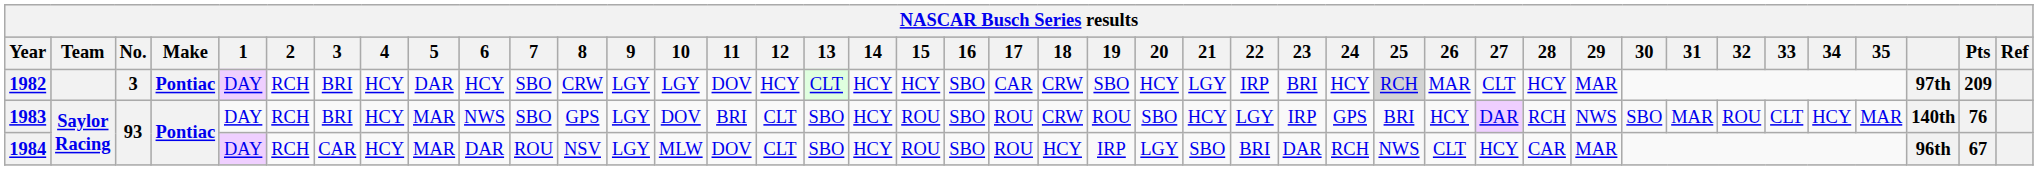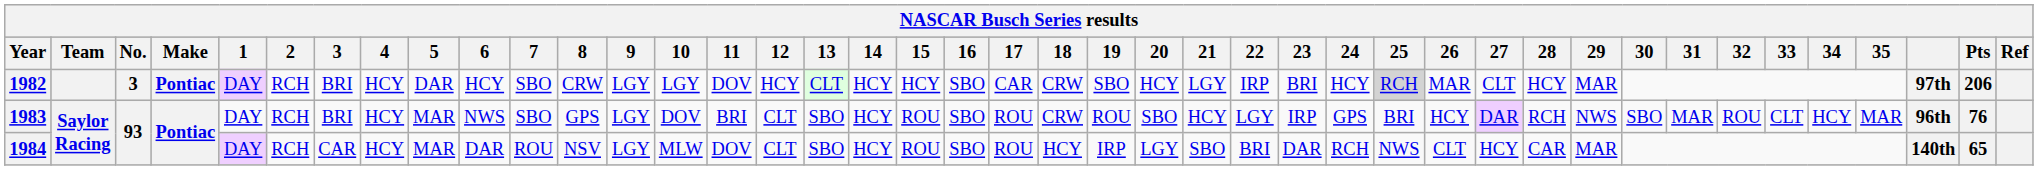 <table class="wikitable" style="text-align:center; font-size:75%">
 <tr>
 <th colspan=42><a href='#'>NASCAR Busch Series</a> results</th>
 </tr>
 <tr>
 <th>Year</th>
 <th>Team</th>
 <th>No.</th>
 <th>Make</th>
 <th>1</th>
 <th>2</th>
 <th>3</th>
 <th>4</th>
 <th>5</th>
 <th>6</th>
 <th>7</th>
 <th>8</th>
 <th>9</th>
 <th>10</th>
 <th>11</th>
 <th>12</th>
 <th>13</th>
 <th>14</th>
 <th>15</th>
 <th>16</th>
 <th>17</th>
 <th>18</th>
 <th>19</th>
 <th>20</th>
 <th>21</th>
 <th>22</th>
 <th>23</th>
 <th>24</th>
 <th>25</th>
 <th>26</th>
 <th>27</th>
 <th>28</th>
 <th>29</th>
 <th>30</th>
 <th>31</th>
 <th>32</th>
 <th>33</th>
 <th>34</th>
 <th>35</th>
 <th></th>
 <th>Pts</th>
 <th>Ref</th>
 </tr>
 <tr>
 <th><a href='#'>1982</a></th>
 <th></th>
 <th>3</th>
 <th><a href='#'>Pontiac</a></th>
 <td style="background:#EFCFFF;"><a href='#'>DAY</a><br></td>
 <td><a href='#'>RCH</a></td>
 <td><a href='#'>BRI</a></td>
 <td><a href='#'>HCY</a></td>
 <td><a href='#'>DAR</a></td>
 <td><a href='#'>HCY</a></td>
 <td><a href='#'>SBO</a></td>
 <td><a href='#'>CRW</a></td>
 <td><a href='#'>LGY</a></td>
 <td><a href='#'>LGY</a></td>
 <td><a href='#'>DOV</a></td>
 <td><a href='#'>HCY</a></td>
 <td style="background:#DFFFDF;"><a href='#'>CLT</a><br></td>
 <td><a href='#'>HCY</a></td>
 <td><a href='#'>HCY</a></td>
 <td><a href='#'>SBO</a></td>
 <td><a href='#'>CAR</a></td>
 <td><a href='#'>CRW</a></td>
 <td><a href='#'>SBO</a></td>
 <td><a href='#'>HCY</a></td>
 <td><a href='#'>LGY</a></td>
 <td><a href='#'>IRP</a></td>
 <td><a href='#'>BRI</a></td>
 <td><a href='#'>HCY</a></td>
 <td style="background: lightgrey;"><a href='#'>RCH</a></td>
 <td><a href='#'>MAR</a></td>
 <td><a href='#'>CLT</a></td>
 <td><a href='#'>HCY</a></td>
 <td><a href='#'>MAR</a></td>
 <td colspan=6></td>
 <th>97th</th>
-<th>209</th>
+<th>206</th>
 <th></th>
 </tr>
 <tr>
 <th><a href='#'>1983</a></th>
 <th rowspan=2><a href='#'>Saylor Racing</a></th>
 <th rowspan=2>93</th>
 <th rowspan=2><a href='#'>Pontiac</a></th>
 <td><a href='#'>DAY</a></td>
 <td><a href='#'>RCH</a></td>
 <td><a href='#'>BRI</a></td>
 <td><a href='#'>HCY</a></td>
 <td><a href='#'>MAR</a></td>
 <td><a href='#'>NWS</a></td>
 <td><a href='#'>SBO</a></td>
 <td><a href='#'>GPS</a></td>
 <td><a href='#'>LGY</a></td>
 <td><a href='#'>DOV</a></td>
 <td><a href='#'>BRI</a></td>
 <td><a href='#'>CLT</a></td>
 <td><a href='#'>SBO</a></td>
 <td><a href='#'>HCY</a></td>
 <td><a href='#'>ROU</a></td>
 <td><a href='#'>SBO</a></td>
 <td><a href='#'>ROU</a></td>
 <td><a href='#'>CRW</a></td>
 <td><a href='#'>ROU</a></td>
 <td><a href='#'>SBO</a></td>
 <td><a href='#'>HCY</a></td>
 <td><a href='#'>LGY</a></td>
 <td><a href='#'>IRP</a></td>
 <td><a href='#'>GPS</a></td>
 <td><a href='#'>BRI</a></td>
 <td><a href='#'>HCY</a></td>
 <td style="background:#EFCFFF;"><a href='#'>DAR</a><br></td>
 <td><a href='#'>RCH</a></td>
 <td><a href='#'>NWS</a></td>
 <td><a href='#'>SBO</a></td>
 <td><a href='#'>MAR</a></td>
 <td><a href='#'>ROU</a></td>
 <td><a href='#'>CLT</a></td>
 <td><a href='#'>HCY</a></td>
 <td><a href='#'>MAR</a></td>
-<th>140th</th>
+<th>96th</th>
 <th>76</th>
 <th></th>
 </tr>
 <tr>
 <th><a href='#'>1984</a></th>
 <td style="background:#EFCFFF;"><a href='#'>DAY</a><br></td>
 <td><a href='#'>RCH</a></td>
 <td><a href='#'>CAR</a></td>
 <td><a href='#'>HCY</a></td>
 <td><a href='#'>MAR</a></td>
 <td><a href='#'>DAR</a></td>
 <td><a href='#'>ROU</a></td>
 <td><a href='#'>NSV</a></td>
 <td><a href='#'>LGY</a></td>
 <td><a href='#'>MLW</a></td>
 <td><a href='#'>DOV</a></td>
 <td><a href='#'>CLT</a></td>
 <td><a href='#'>SBO</a></td>
 <td><a href='#'>HCY</a></td>
 <td><a href='#'>ROU</a></td>
 <td><a href='#'>SBO</a></td>
 <td><a href='#'>ROU</a></td>
 <td><a href='#'>HCY</a></td>
 <td><a href='#'>IRP</a></td>
 <td><a href='#'>LGY</a></td>
 <td><a href='#'>SBO</a></td>
 <td><a href='#'>BRI</a></td>
 <td><a href='#'>DAR</a></td>
 <td><a href='#'>RCH</a></td>
 <td><a href='#'>NWS</a></td>
 <td><a href='#'>CLT</a></td>
 <td><a href='#'>HCY</a></td>
 <td><a href='#'>CAR</a></td>
 <td><a href='#'>MAR</a></td>
 <td colspan=6></td>
-<th>96th</th>
-<th>67</th>
+<th>140th</th>
+<th>65</th>
 <th></th>
 </tr>
 </table>
